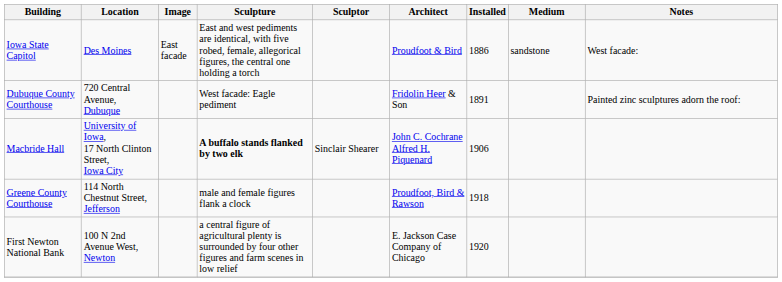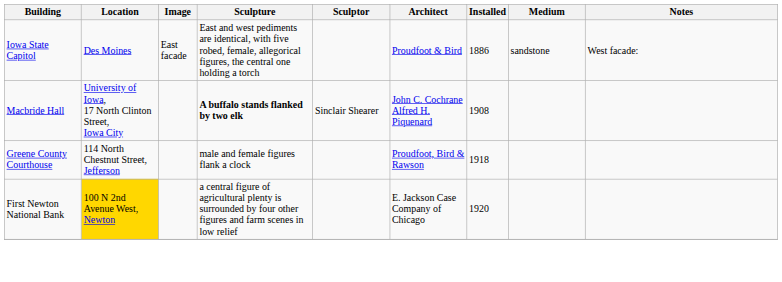 <table class="wikitable sortable">
 <tr>
 <th width="10%">Building</th>
 <th width="10%">Location</th>
 <th width="5%">Image</th>
 <th width="15%">Sculpture</th>
 <th width="10%">Sculptor</th>
 <th width="10%">Architect</th>
 <th width="5%">Installed</th>
 <th width="10%">Medium</th>
 <th width="25%">Notes</th>
 </tr>
 <tr>
 <td><a href='#'>Iowa State Capitol</a></td>
 <td><a href='#'>Des Moines</a></td>
 <td>East facade</td>
 <td>East and west pediments are identical, with five robed, female, allegorical figures, the central one holding a torch</td>
 <td></td>
 <td><a href='#'>Proudfoot & Bird</a></td>
 <td>1886</td>
 <td>sandstone</td>
 <td>West facade:</td>
 </tr>
 <tr>
-<td><a href='#'>Dubuque County Courthouse</a></td>
-<td>720 Central Avenue,<br><a href='#'>Dubuque</a></td>
-<td></td>
-<td>West facade: Eagle pediment</td>
-<td></td>
-<td><a href='#'>Fridolin Heer</a> & Son</td>
-<td>1891</td>
-<td></td>
-<td>Painted zinc sculptures adorn the roof:</td>
-</tr>
-<tr>
 <td><a href='#'>Macbride Hall</a></td>
 <td><a href='#'>University of Iowa</a>,<br>17 North Clinton Street,<br><a href='#'>Iowa City</a></td>
 <td></td>
 <td><strong>A buffalo stands flanked by two elk</strong></td>
 <td>Sinclair Shearer</td>
 <td><a href='#'>John C. Cochrane</a><br><a href='#'>Alfred H. Piquenard</a></td>
-<td>1906</td>
+<td>1908</td>
 <td></td>
 <td></td>
 </tr>
 <tr>
 <td><a href='#'>Greene County Courthouse</a></td>
 <td>114 North Chestnut Street,<br><a href='#'>Jefferson</a></td>
 <td></td>
 <td>male and female figures flank a clock</td>
 <td></td>
 <td><a href='#'>Proudfoot, Bird & Rawson</a></td>
 <td>1918</td>
 <td></td>
 <td></td>
 </tr>
 <tr>
 <td>First Newton National Bank</td>
-<td>100 N 2nd Avenue West,<br><a href='#'>Newton</a></td>
+<td style="background: gold;">100 N 2nd Avenue West,<br><a href='#'>Newton</a></td>
 <td></td>
 <td>a central figure of agricultural plenty is surrounded by four other figures and farm scenes in low relief</td>
 <td></td>
 <td>E. Jackson Case Company of Chicago</td>
 <td>1920</td>
 <td></td>
 <td></td>
 </tr>
 <tr>
 </tr>
 </table>
